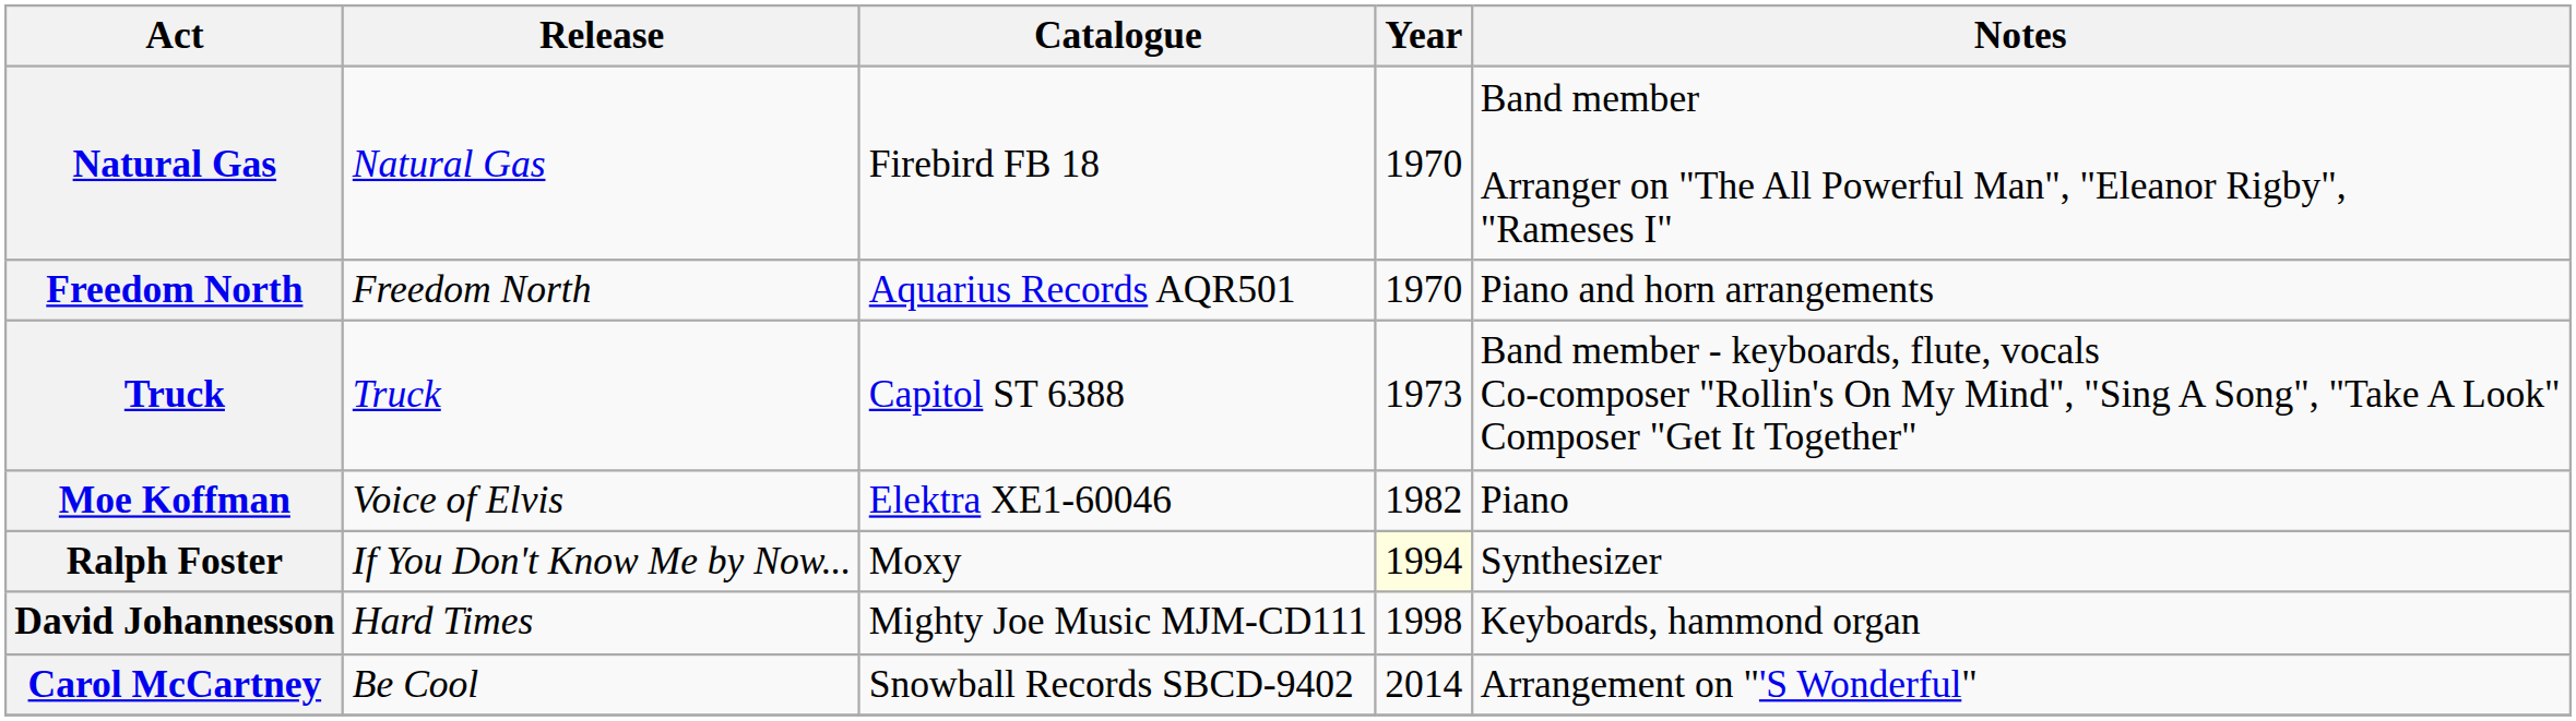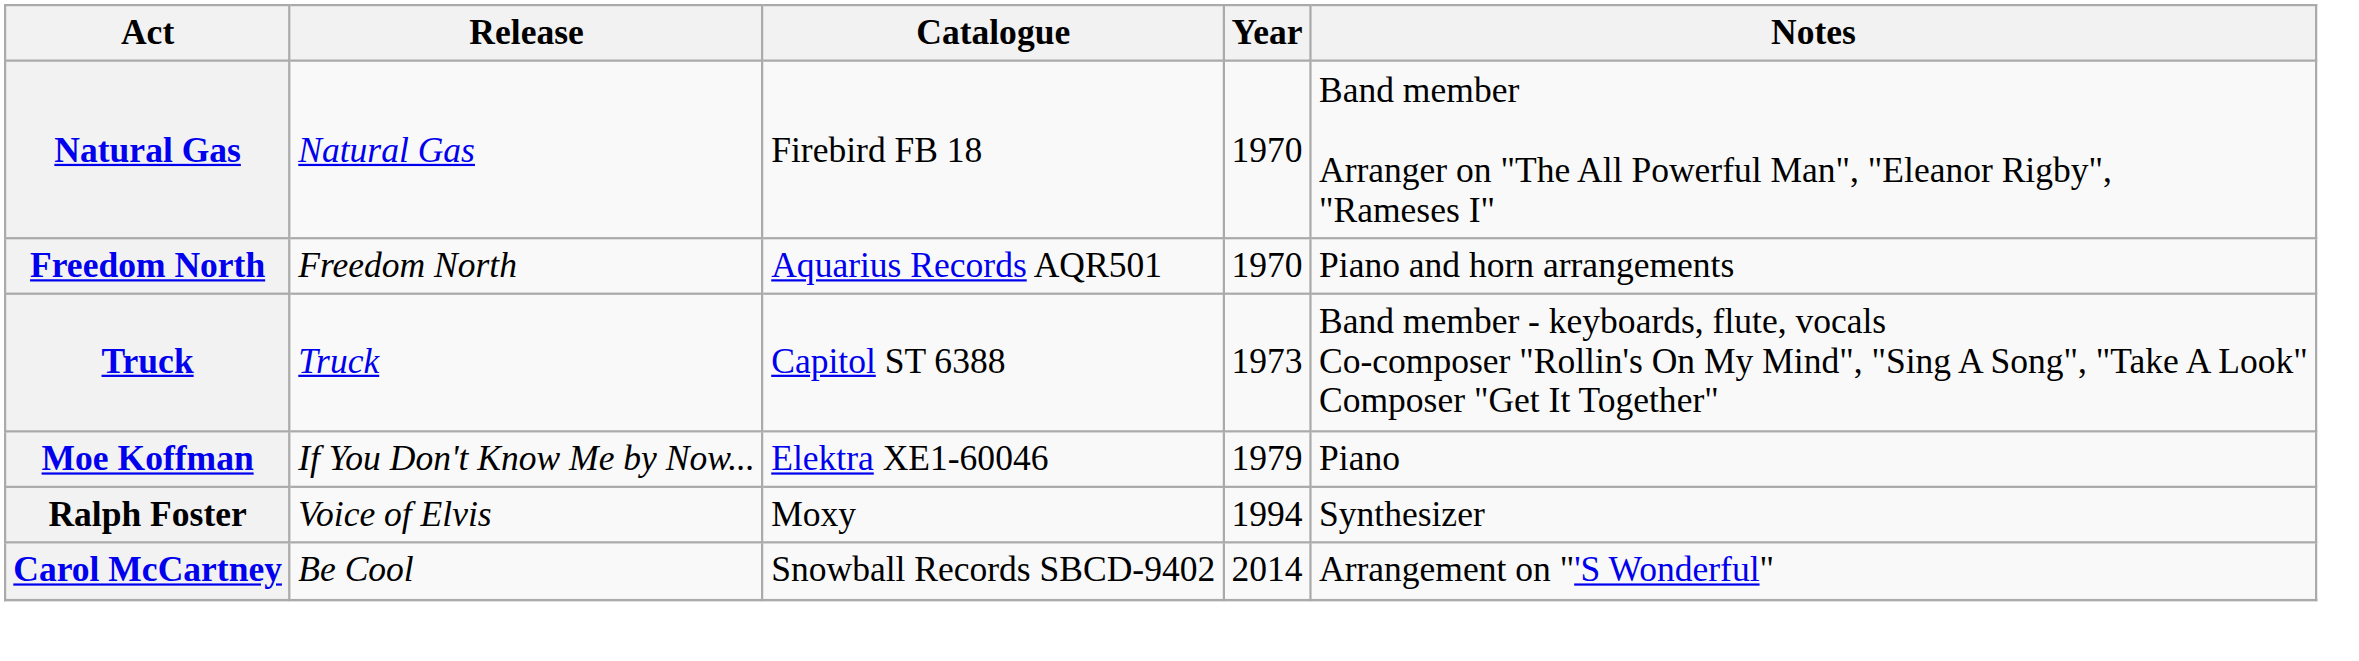 <table class="wikitable plainrowheaders sortable">
 <tr>
 <th scope="col" class="unsortable">Act</th>
 <th scope="col">Release</th>
 <th scope="col">Catalogue</th>
 <th scope="col">Year</th>
 <th scope="col" class="unsortable">Notes</th>
 </tr>
 <tr>
 <th scope="row"><a href='#'>Natural Gas</a></th>
 <td><em><a href='#'>Natural Gas</a></em></td>
 <td>Firebird FB 18</td>
 <td>1970</td>
 <td>Band member<br><br>Arranger on "The All Powerful Man", "Eleanor Rigby", <br>"Rameses I"</td>
 </tr>
 <tr>
 <th scope="row"><a href='#'>Freedom North</a></th>
 <td><em>Freedom North</em></td>
 <td><a href='#'>Aquarius Records</a> AQR501</td>
 <td>1970</td>
 <td>Piano and horn arrangements</td>
 </tr>
 <tr>
 <th scope="row"><a href='#'>Truck</a></th>
 <td><em><a href='#'>Truck</a></em></td>
 <td><a href='#'>Capitol</a> ST 6388</td>
 <td>1973</td>
 <td>Band member - keyboards, flute, vocals<br> Co-composer "Rollin's On My Mind", "Sing A Song", "Take A Look"<br>Composer "Get It Together"</td>
 </tr>
 <tr>
 <th scope="row"><a href='#'>Moe Koffman</a></th>
-<td><em>Voice of Elvis</em></td>
+<td><em>If You Don't Know Me by Now...</em></td>
 <td><a href='#'>Elektra</a> XE1-60046</td>
-<td>1982</td>
+<td>1979</td>
 <td>Piano</td>
 </tr>
 <tr>
 <th scope="row">Ralph Foster</th>
-<td><em>If You Don't Know Me by Now...</em></td>
+<td><em>Voice of Elvis</em></td>
 <td>Moxy</td>
-<td style="background: lightyellow;">1994</td>
+<td>1994</td>
 <td>Synthesizer</td>
-</tr>
-<tr>
-<th scope="row">David Johannesson</th>
-<td><em>Hard Times</em></td>
-<td>Mighty Joe Music MJM-CD111</td>
-<td>1998</td>
-<td>Keyboards, hammond organ</td>
 </tr>
 <tr>
 <th scope="row"><a href='#'>Carol McCartney</a></th>
 <td><em>Be Cool</em></td>
 <td>Snowball Records SBCD-9402</td>
 <td>2014</td>
 <td>Arrangement on "<a href='#'>'S Wonderful</a>"</td>
 </tr>
 <tr>
 </tr>
 </table>
